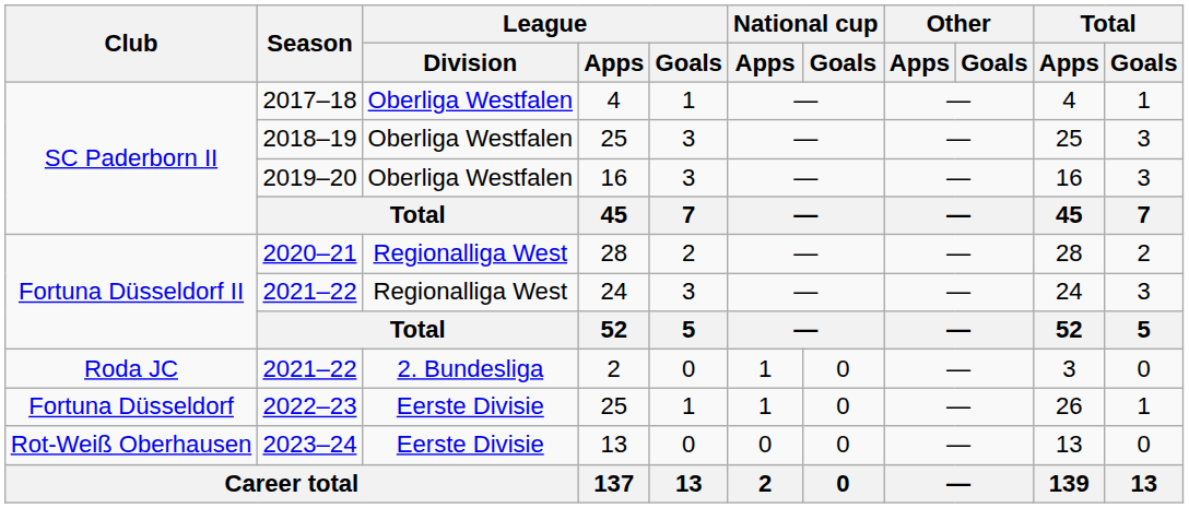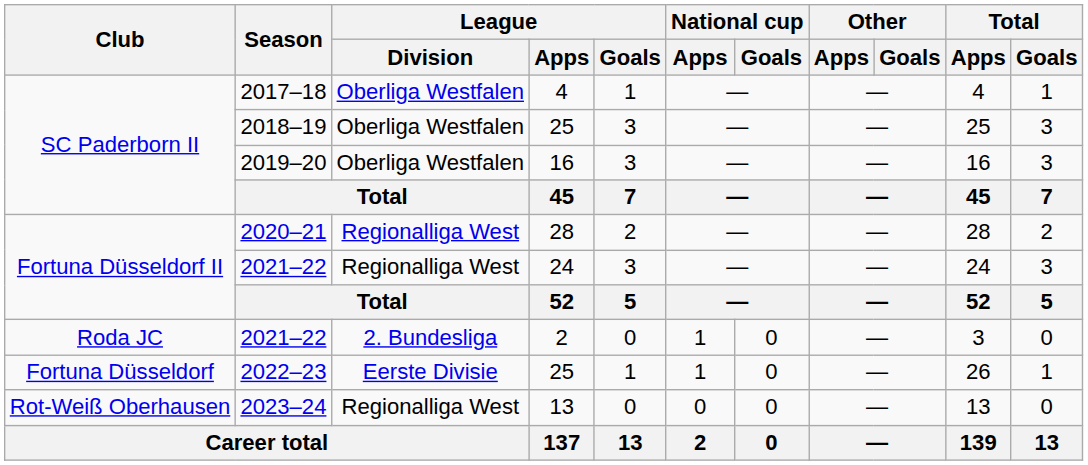 <table class="wikitable" style="text-align:center">
 <tr>
 <th rowspan="2">Club</th>
 <th rowspan="2">Season</th>
 <th colspan="3">League</th>
 <th colspan="2">National cup</th>
 <th colspan="2">Other</th>
 <th colspan="2">Total</th>
 </tr>
 <tr>
 <th>Division</th>
 <th>Apps</th>
 <th>Goals</th>
 <th>Apps</th>
 <th>Goals</th>
 <th>Apps</th>
 <th>Goals</th>
 <th>Apps</th>
 <th>Goals</th>
 </tr>
 <tr>
 <td rowspan="4"><a href='#'>SC Paderborn II</a></td>
 <td>2017–18</td>
 <td><a href='#'>Oberliga Westfalen</a></td>
 <td>4</td>
 <td>1</td>
 <td colspan="2">—</td>
 <td colspan="2">—</td>
 <td>4</td>
 <td>1</td>
 </tr>
 <tr>
 <td>2018–19</td>
 <td>Oberliga Westfalen</td>
 <td>25</td>
 <td>3</td>
 <td colspan="2">—</td>
 <td colspan="2">—</td>
 <td>25</td>
 <td>3</td>
 </tr>
 <tr>
 <td>2019–20</td>
 <td>Oberliga Westfalen</td>
 <td>16</td>
 <td>3</td>
 <td colspan="2">—</td>
 <td colspan="2">—</td>
 <td>16</td>
 <td>3</td>
 </tr>
 <tr>
 <th colspan="2">Total</th>
 <th>45</th>
 <th>7</th>
 <th colspan="2">—</th>
 <th colspan="2">—</th>
 <th>45</th>
 <th>7</th>
 </tr>
 <tr>
 <td rowspan="3"><a href='#'>Fortuna Düsseldorf II</a></td>
 <td><a href='#'>2020–21</a></td>
 <td><a href='#'>Regionalliga West</a></td>
 <td>28</td>
 <td>2</td>
 <td colspan="2">—</td>
 <td colspan="2">—</td>
 <td>28</td>
 <td>2</td>
 </tr>
 <tr>
 <td><a href='#'>2021–22</a></td>
 <td>Regionalliga West</td>
 <td>24</td>
 <td>3</td>
 <td colspan="2">—</td>
 <td colspan="2">—</td>
 <td>24</td>
 <td>3</td>
 </tr>
 <tr>
 <th colspan="2">Total</th>
 <th>52</th>
 <th>5</th>
 <th colspan="2">—</th>
 <th colspan="2">—</th>
 <th>52</th>
 <th>5</th>
 </tr>
 <tr>
 <td><a href='#'>Roda JC</a></td>
 <td><a href='#'>2021–22</a></td>
 <td><a href='#'>2. Bundesliga</a></td>
 <td>2</td>
 <td>0</td>
 <td>1</td>
 <td>0</td>
 <td colspan="2">—</td>
 <td>3</td>
 <td>0</td>
 </tr>
 <tr>
 <td><a href='#'>Fortuna Düsseldorf</a></td>
 <td><a href='#'>2022–23</a></td>
 <td><a href='#'>Eerste Divisie</a></td>
 <td>25</td>
 <td>1</td>
 <td>1</td>
 <td>0</td>
 <td colspan="2">—</td>
 <td>26</td>
 <td>1</td>
 </tr>
 <tr>
 <td><a href='#'>Rot-Weiß Oberhausen</a></td>
 <td><a href='#'>2023–24</a></td>
-<td><a href='#'>Eerste Divisie</a></td>
+<td>Regionalliga West</td>
 <td>13</td>
 <td>0</td>
 <td>0</td>
 <td>0</td>
 <td colspan="2">—</td>
 <td>13</td>
 <td>0</td>
 </tr>
 <tr>
 <th colspan="3">Career total</th>
 <th>137</th>
 <th>13</th>
 <th>2</th>
 <th>0</th>
 <th colspan="2">—</th>
 <th>139</th>
 <th>13</th>
 </tr>
 </table>
